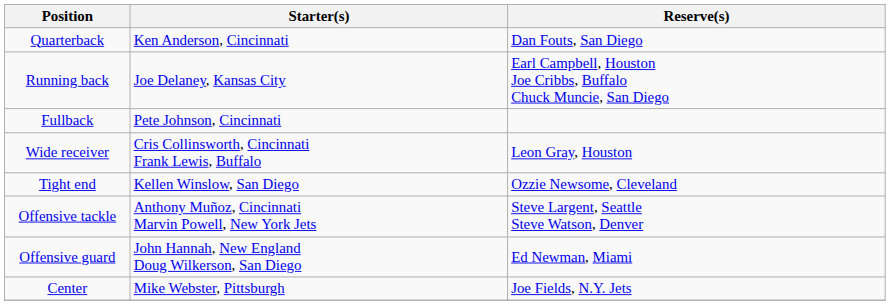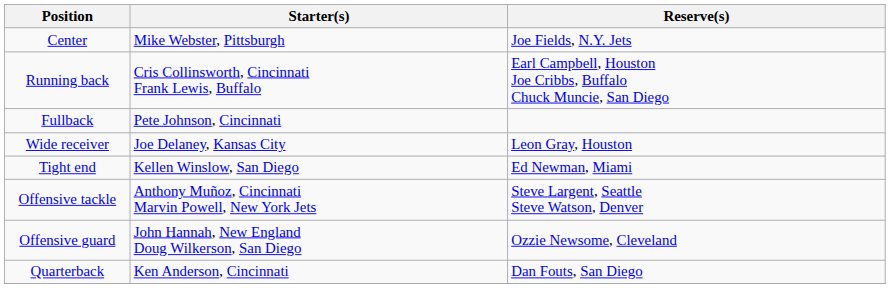 <table class="wikitable" width=75%>
 <tr>
 <th width=10%>Position</th>
 <th width=30%>Starter(s)</th>
 <th width=30%>Reserve(s)</th>
 </tr>
 <tr>
-<td align=center><a href='#'>Quarterback</a></td>
-<td> <a href='#'>Ken Anderson</a>, <a href='#'>Cincinnati</a></td>
-<td> <a href='#'>Dan Fouts</a>, <a href='#'>San Diego</a></td>
+<td align=center><a href='#'>Center</a></td>
+<td> <a href='#'>Mike Webster</a>, <a href='#'>Pittsburgh</a></td>
+<td> <a href='#'>Joe Fields</a>, <a href='#'>N.Y. Jets</a></td>
 </tr>
 <tr>
 <td align=center><a href='#'>Running back</a></td>
-<td> <a href='#'>Joe Delaney</a>, <a href='#'>Kansas City</a></td>
+<td> <a href='#'>Cris Collinsworth</a>, <a href='#'>Cincinnati</a><br> <a href='#'>Frank Lewis</a>, <a href='#'>Buffalo</a></td>
 <td> <a href='#'>Earl Campbell</a>, <a href='#'>Houston</a><br> <a href='#'>Joe Cribbs</a>, <a href='#'>Buffalo</a><br> <a href='#'>Chuck Muncie</a>, <a href='#'>San Diego</a><br></td>
 </tr>
 <tr>
 <td align=center><a href='#'>Fullback</a></td>
 <td> <a href='#'>Pete Johnson</a>, <a href='#'>Cincinnati</a></td>
 </tr>
 <tr>
 <td align=center><a href='#'>Wide receiver</a></td>
-<td> <a href='#'>Cris Collinsworth</a>, <a href='#'>Cincinnati</a><br> <a href='#'>Frank Lewis</a>, <a href='#'>Buffalo</a></td>
+<td> <a href='#'>Joe Delaney</a>, <a href='#'>Kansas City</a></td>
 <td> <a href='#'>Leon Gray</a>, <a href='#'>Houston</a></td>
 </tr>
 <tr>
 <td align=center><a href='#'>Tight end</a></td>
 <td> <a href='#'>Kellen Winslow</a>, <a href='#'>San Diego</a></td>
-<td> <a href='#'>Ozzie Newsome</a>, <a href='#'>Cleveland</a></td>
+<td> <a href='#'>Ed Newman</a>, <a href='#'>Miami</a></td>
 </tr>
 <tr>
 <td align=center><a href='#'>Offensive tackle</a></td>
 <td> <a href='#'>Anthony Muñoz</a>, <a href='#'>Cincinnati</a><br> <a href='#'>Marvin Powell</a>, <a href='#'>New York Jets</a></td>
 <td> <a href='#'>Steve Largent</a>, <a href='#'>Seattle</a><br> <a href='#'>Steve Watson</a>, <a href='#'>Denver</a></td>
 </tr>
 <tr>
 <td align=center><a href='#'>Offensive guard</a></td>
 <td> <a href='#'>John Hannah</a>, <a href='#'>New England</a><br> <a href='#'>Doug Wilkerson</a>, <a href='#'>San Diego</a></td>
-<td> <a href='#'>Ed Newman</a>, <a href='#'>Miami</a></td>
+<td> <a href='#'>Ozzie Newsome</a>, <a href='#'>Cleveland</a></td>
 </tr>
 <tr>
-<td align=center><a href='#'>Center</a></td>
-<td> <a href='#'>Mike Webster</a>, <a href='#'>Pittsburgh</a></td>
-<td> <a href='#'>Joe Fields</a>, <a href='#'>N.Y. Jets</a></td>
+<td align=center><a href='#'>Quarterback</a></td>
+<td> <a href='#'>Ken Anderson</a>, <a href='#'>Cincinnati</a></td>
+<td> <a href='#'>Dan Fouts</a>, <a href='#'>San Diego</a></td>
 </tr>
 <tr>
 </tr>
 </table>
